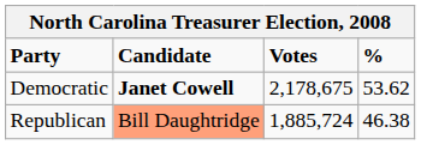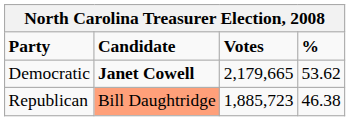 <table class="wikitable">
 <tr>
 <th colspan="4">North Carolina Treasurer Election, 2008</th>
 </tr>
 <tr>
 <td><strong>Party</strong></td>
 <td><strong>Candidate</strong></td>
 <td><strong>Votes</strong></td>
 <td><strong>%</strong></td>
 </tr>
 <tr>
 <td>Democratic</td>
 <td><strong>Janet Cowell</strong></td>
-<td>2,178,675</td>
+<td>2,179,665</td>
 <td>53.62</td>
 </tr>
 <tr>
 <td>Republican</td>
 <td style="background: lightsalmon;">Bill Daughtridge</td>
-<td>1,885,724</td>
+<td>1,885,723</td>
 <td>46.38</td>
 </tr>
 </table>
